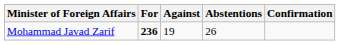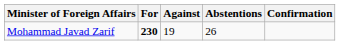 <table class="wikitable">
 <tr>
 <th>Minister of Foreign Affairs</th>
 <th>For</th>
 <th>Against</th>
 <th>Abstentions</th>
 <th>Confirmation</th>
 </tr>
 <tr>
 <td><a href='#'>Mohammad Javad Zarif</a></td>
-<td><strong>236</strong></td>
+<td><strong>230</strong></td>
 <td>19</td>
 <td>26</td>
 <td></td>
 </tr>
 </table>
